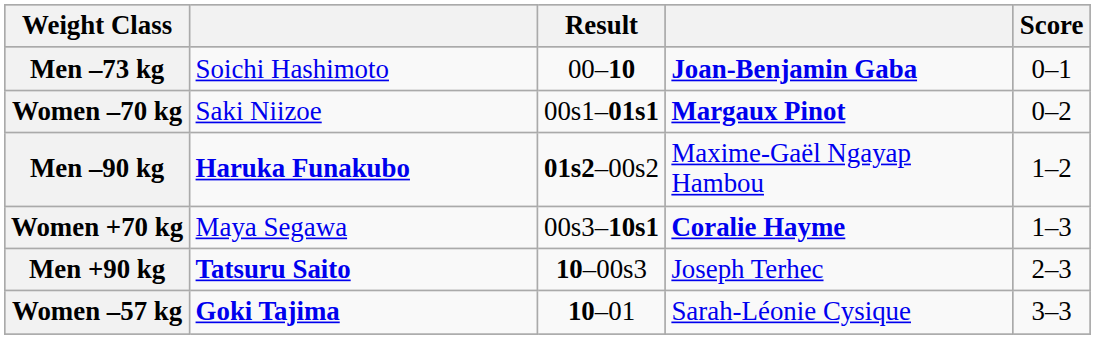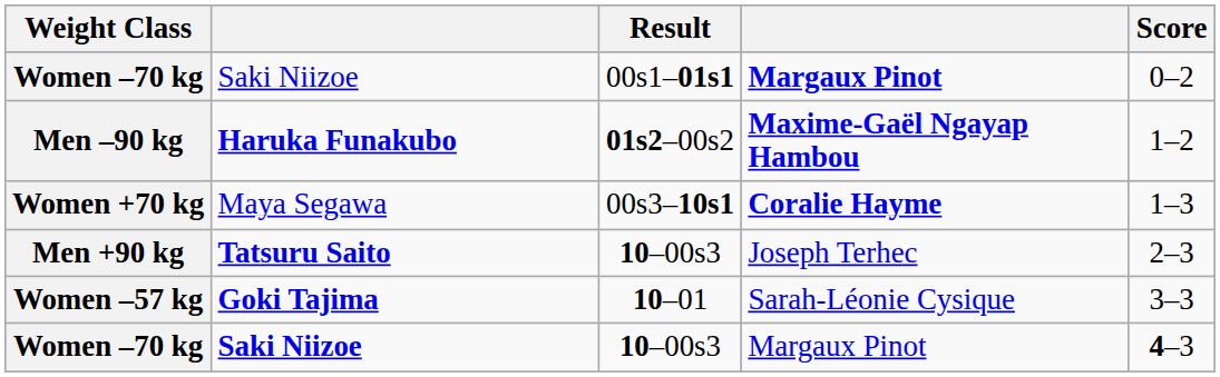 <table class="wikitable">
 <tr>
 <th>Weight Class</th>
 <th style="width: 200px;"></th>
 <th>Result</th>
 <th style="width: 200px;"></th>
 <th>Score</th>
-</tr>
-<tr>
-<th>Men –73 kg</th>
-<td><a href='#'>Soichi Hashimoto</a></td>
-<td align=center>00–<strong>10</strong></td>
-<td><strong><a href='#'>Joan-Benjamin Gaba</a></strong></td>
-<td align=center>0–1</td>
 </tr>
 <tr>
 <th>Women –70 kg</th>
 <td><a href='#'>Saki Niizoe</a></td>
 <td align=center>00s1–<strong>01s1</strong></td>
 <td><strong><a href='#'>Margaux Pinot</a></strong></td>
 <td align=center>0–2</td>
 </tr>
 <tr>
 <th>Men –90 kg</th>
 <td><strong><a href='#'>Haruka Funakubo</a></strong></td>
 <td align=center><strong>01s2</strong>–00s2</td>
-<td><a href='#'>Maxime-Gaël Ngayap Hambou</a></td>
+<td><strong><a href='#'>Maxime-Gaël Ngayap Hambou</a></strong></td>
 <td align=center>1–2</td>
 </tr>
 <tr>
 <th>Women +70 kg</th>
 <td><a href='#'>Maya Segawa</a></td>
 <td align=center>00s3–<strong>10s1</strong></td>
 <td><strong><a href='#'>Coralie Hayme</a></strong></td>
 <td align=center>1–3</td>
 </tr>
 <tr>
 <th>Men +90 kg</th>
 <td><strong><a href='#'>Tatsuru Saito</a></strong></td>
 <td align=center><strong>10</strong>–00s3</td>
 <td><a href='#'>Joseph Terhec</a></td>
 <td align=center>2–3</td>
 </tr>
 <tr>
 <th>Women –57 kg</th>
 <td><strong><a href='#'>Goki Tajima</a></strong></td>
 <td align=center><strong>10</strong>–01</td>
 <td><a href='#'>Sarah-Léonie Cysique</a></td>
 <td align=center>3–3</td>
 </tr>
+<tr>
+<th>Women –70 kg</th>
+<td><strong><a href='#'>Saki Niizoe</a></strong></td>
+<td align=center><strong>10</strong>–00s3</td>
+<td><a href='#'>Margaux Pinot</a></td>
+<td align=center><strong>4</strong>–3</td>
+</tr>
 </table>
